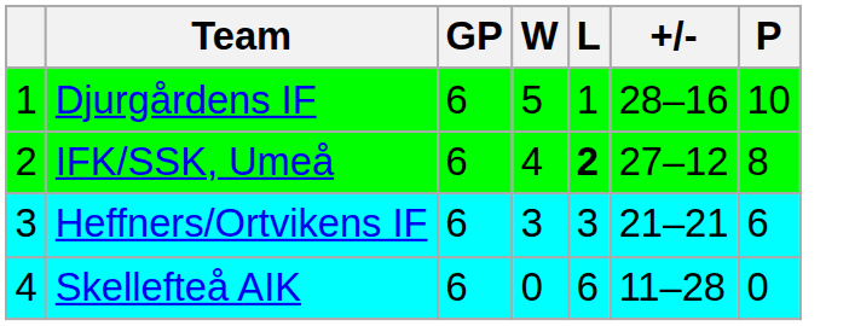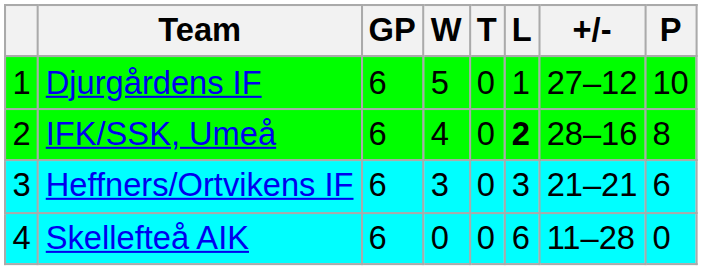 <table class="wikitable">
 <tr>
 <th></th>
 <th>Team</th>
 <th>GP</th>
 <th>W</th>
+<th>T</th>
 <th>L</th>
 <th>+/-</th>
 <th>P</th>
 </tr>
 <tr style="background:#00FF00">
 <td>1</td>
 <td><a href='#'>Djurgårdens IF</a></td>
 <td>6</td>
 <td>5</td>
+<td>0</td>
 <td>1</td>
-<td>28–16</td>
+<td>27–12</td>
 <td>10</td>
 </tr>
 <tr style="background:#00FF00">
 <td>2</td>
 <td><a href='#'>IFK/SSK, Umeå</a></td>
 <td>6</td>
 <td>4</td>
+<td>0</td>
 <td><strong>2</strong></td>
-<td>27–12</td>
+<td>28–16</td>
 <td>8</td>
 </tr>
 <tr style="background:#00FFFF">
 <td>3</td>
 <td><a href='#'>Heffners/Ortvikens IF</a></td>
 <td>6</td>
 <td>3</td>
+<td>0</td>
 <td>3</td>
 <td>21–21</td>
 <td>6</td>
 </tr>
 <tr style="background:#00FFFF">
 <td>4</td>
 <td><a href='#'>Skellefteå AIK</a></td>
 <td>6</td>
 <td>0</td>
+<td>0</td>
 <td>6</td>
 <td>11–28</td>
 <td>0</td>
 </tr>
 </table>
